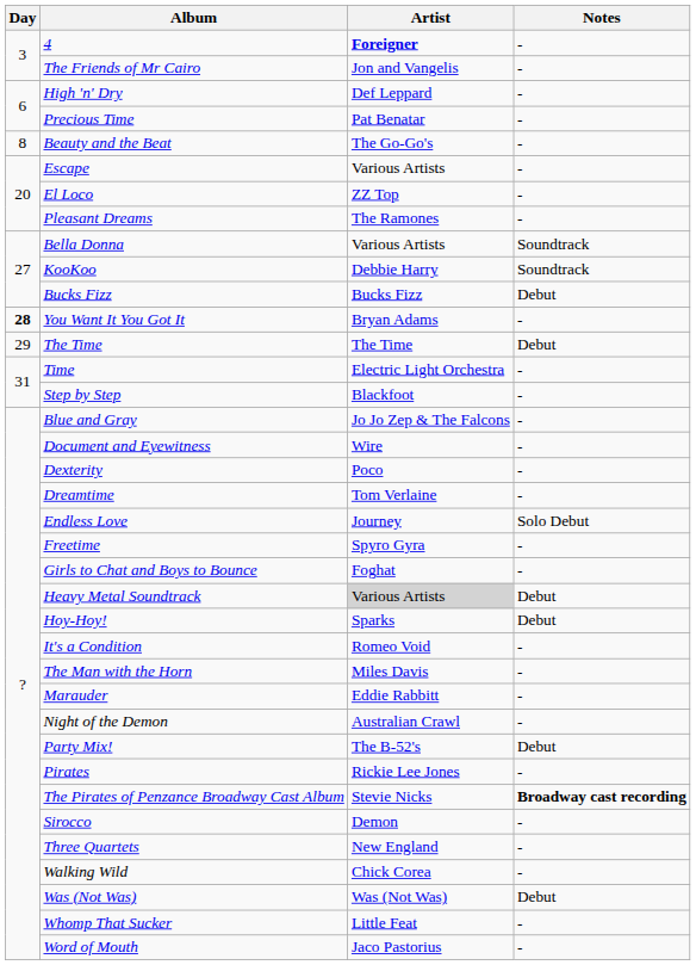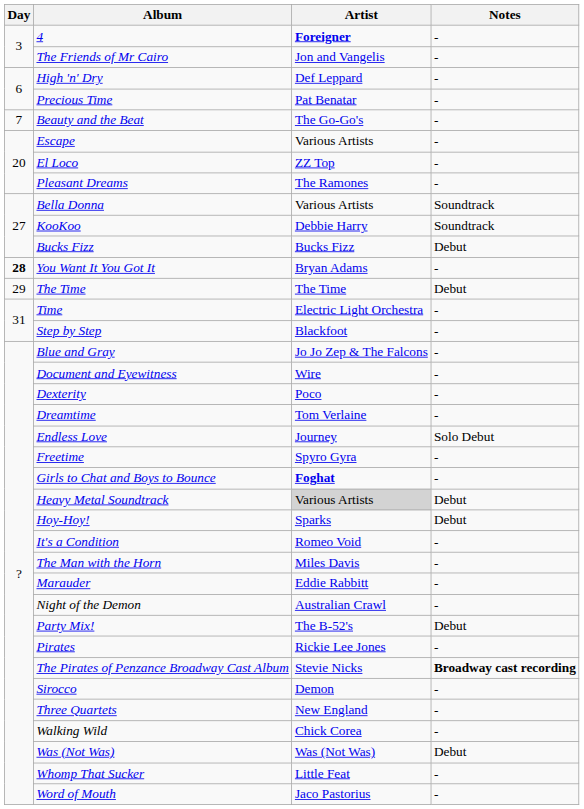 <table class="wikitable">
 <tr>
 <th>Day</th>
 <th>Album</th>
 <th>Artist</th>
 <th>Notes</th>
 </tr>
 <tr>
 <td rowspan="2" style="text-align:center;">3</td>
 <td><em><a href='#'>4</a></em></td>
 <td><strong><a href='#'>Foreigner</a></strong></td>
 <td>-</td>
 </tr>
 <tr>
 <td><em><a href='#'>The Friends of Mr Cairo</a></em></td>
 <td><a href='#'>Jon and Vangelis</a></td>
 <td>-</td>
 </tr>
 <tr>
 <td rowspan="2" style="text-align:center;">6</td>
 <td><em><a href='#'>High 'n' Dry</a></em></td>
 <td><a href='#'>Def Leppard</a></td>
 <td>-</td>
 </tr>
 <tr>
 <td><em><a href='#'>Precious Time</a></em></td>
 <td><a href='#'>Pat Benatar</a></td>
 <td>-</td>
 </tr>
 <tr>
-<td style="text-align:center;">8</td>
+<td style="text-align:center;">7</td>
 <td><em><a href='#'>Beauty and the Beat</a></em></td>
 <td><a href='#'>The Go-Go's</a></td>
 <td>-</td>
 </tr>
 <tr>
 <td rowspan="3" style="text-align:center;">20</td>
 <td><em><a href='#'>Escape</a></em></td>
 <td>Various Artists</td>
 <td>-</td>
 </tr>
 <tr>
 <td><em><a href='#'>El Loco</a></em></td>
 <td><a href='#'>ZZ Top</a></td>
 <td>-</td>
 </tr>
 <tr>
 <td><em><a href='#'>Pleasant Dreams</a></em></td>
 <td><a href='#'>The Ramones</a></td>
 <td>-</td>
 </tr>
 <tr>
 <td rowspan="3" style="text-align:center;">27</td>
 <td><em><a href='#'>Bella Donna</a></em></td>
 <td>Various Artists</td>
 <td>Soundtrack</td>
 </tr>
 <tr>
 <td><em><a href='#'>KooKoo</a></em></td>
 <td><a href='#'>Debbie Harry</a></td>
 <td>Soundtrack</td>
 </tr>
 <tr>
 <td><em><a href='#'>Bucks Fizz</a></em></td>
 <td><a href='#'>Bucks Fizz</a></td>
 <td>Debut</td>
 </tr>
 <tr>
 <td style="text-align:center;"><strong>28</strong></td>
 <td><em><a href='#'>You Want It You Got It</a></em></td>
 <td><a href='#'>Bryan Adams</a></td>
 <td>-</td>
 </tr>
 <tr>
 <td style="text-align:center;">29</td>
 <td><em><a href='#'>The Time</a></em></td>
 <td><a href='#'>The Time</a></td>
 <td>Debut</td>
 </tr>
 <tr>
 <td rowspan="2" style="text-align:center;">31</td>
 <td><em><a href='#'>Time</a></em></td>
 <td><a href='#'>Electric Light Orchestra</a></td>
 <td>-</td>
 </tr>
 <tr>
 <td><em><a href='#'>Step by Step</a></em></td>
 <td><a href='#'>Blackfoot</a></td>
 <td>-</td>
 </tr>
 <tr>
 <td rowspan="23" style="text-align:center;">?</td>
 <td><em><a href='#'>Blue and Gray</a></em></td>
 <td><a href='#'>Jo Jo Zep & The Falcons</a></td>
 <td>-</td>
 </tr>
 <tr>
 <td><em><a href='#'>Document and Eyewitness</a></em></td>
 <td><a href='#'>Wire</a></td>
 <td>-</td>
 </tr>
 <tr>
 <td><em><a href='#'>Dexterity</a></em></td>
 <td><a href='#'>Poco</a></td>
 <td>-</td>
 </tr>
 <tr>
 <td><em><a href='#'>Dreamtime</a></em></td>
 <td><a href='#'>Tom Verlaine</a></td>
 <td>-</td>
 </tr>
 <tr>
 <td><em><a href='#'>Endless Love</a></em></td>
 <td><a href='#'>Journey</a></td>
 <td>Solo Debut</td>
 </tr>
 <tr>
 <td><em><a href='#'>Freetime</a></em></td>
 <td><a href='#'>Spyro Gyra</a></td>
 <td>-</td>
 </tr>
 <tr>
 <td><em><a href='#'>Girls to Chat and Boys to Bounce</a></em></td>
-<td><a href='#'>Foghat</a></td>
+<td><strong><a href='#'>Foghat</a></strong></td>
 <td>-</td>
 </tr>
 <tr>
 <td><em><a href='#'>Heavy Metal Soundtrack</a></em></td>
 <td style="background: lightgrey;">Various Artists</td>
 <td>Debut</td>
 </tr>
 <tr>
 <td><em><a href='#'>Hoy-Hoy!</a></em></td>
 <td><a href='#'>Sparks</a></td>
 <td>Debut</td>
 </tr>
 <tr>
 <td><em><a href='#'>It's a Condition</a></em></td>
 <td><a href='#'>Romeo Void</a></td>
 <td>-</td>
 </tr>
 <tr>
 <td><em><a href='#'>The Man with the Horn</a></em></td>
 <td><a href='#'>Miles Davis</a></td>
 <td>-</td>
 </tr>
 <tr>
 <td><em><a href='#'>Marauder</a></em></td>
 <td><a href='#'>Eddie Rabbitt</a></td>
 <td>-</td>
 </tr>
 <tr>
 <td><em>Night of the Demon</em></td>
 <td><a href='#'>Australian Crawl</a></td>
 <td>-</td>
 </tr>
 <tr>
 <td><em><a href='#'>Party Mix!</a></em></td>
 <td><a href='#'>The B-52's</a></td>
 <td>Debut</td>
 </tr>
 <tr>
 <td><em><a href='#'>Pirates</a></em></td>
 <td><a href='#'>Rickie Lee Jones</a></td>
 <td>-</td>
 </tr>
 <tr>
 <td><em><a href='#'>The Pirates of Penzance Broadway Cast Album</a></em></td>
 <td><a href='#'>Stevie Nicks</a></td>
 <td><strong>Broadway cast recording</strong></td>
 </tr>
 <tr>
 <td><em><a href='#'>Sirocco</a></em></td>
 <td><a href='#'>Demon</a></td>
 <td>-</td>
 </tr>
 <tr>
 <td><em><a href='#'>Three Quartets</a></em></td>
 <td><a href='#'>New England</a></td>
 <td>-</td>
 </tr>
 <tr>
 <td><em>Walking Wild</em></td>
 <td><a href='#'>Chick Corea</a></td>
 <td>-</td>
 </tr>
 <tr>
 <td><em><a href='#'>Was (Not Was)</a></em></td>
 <td><a href='#'>Was (Not Was)</a></td>
 <td>Debut</td>
 </tr>
 <tr>
 <td><em><a href='#'>Whomp That Sucker</a></em></td>
 <td><a href='#'>Little Feat</a></td>
 <td>-</td>
 </tr>
 <tr>
 <td><em><a href='#'>Word of Mouth</a></em></td>
 <td><a href='#'>Jaco Pastorius</a></td>
 <td>-</td>
 </tr>
 </table>
